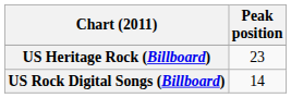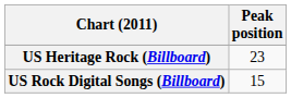 <table class="wikitable sortable plainrowheaders">
 <tr>
 <th>Chart (2011)</th>
 <th>Peak<br>position</th>
 </tr>
 <tr>
 </tr>
 <tr>
 <th scope="row">US Heritage Rock (<em><a href='#'>Billboard</a></em>)</th>
 <td align=center>23</td>
 </tr>
 <tr>
 <th scope="row">US Rock Digital Songs (<a href='#'><em>Billboard</em></a>)</th>
-<td align="center">14</td>
+<td align="center">15</td>
 </tr>
 </table>
